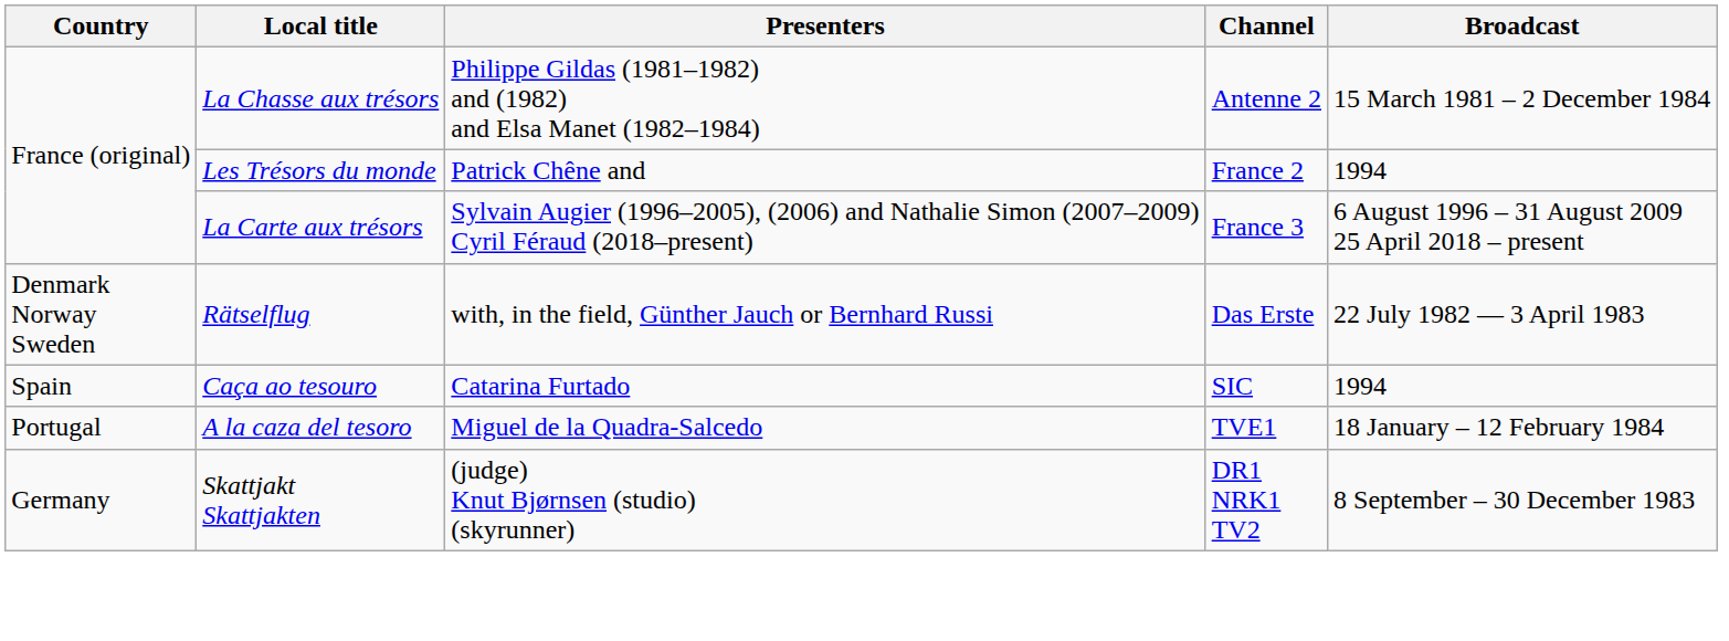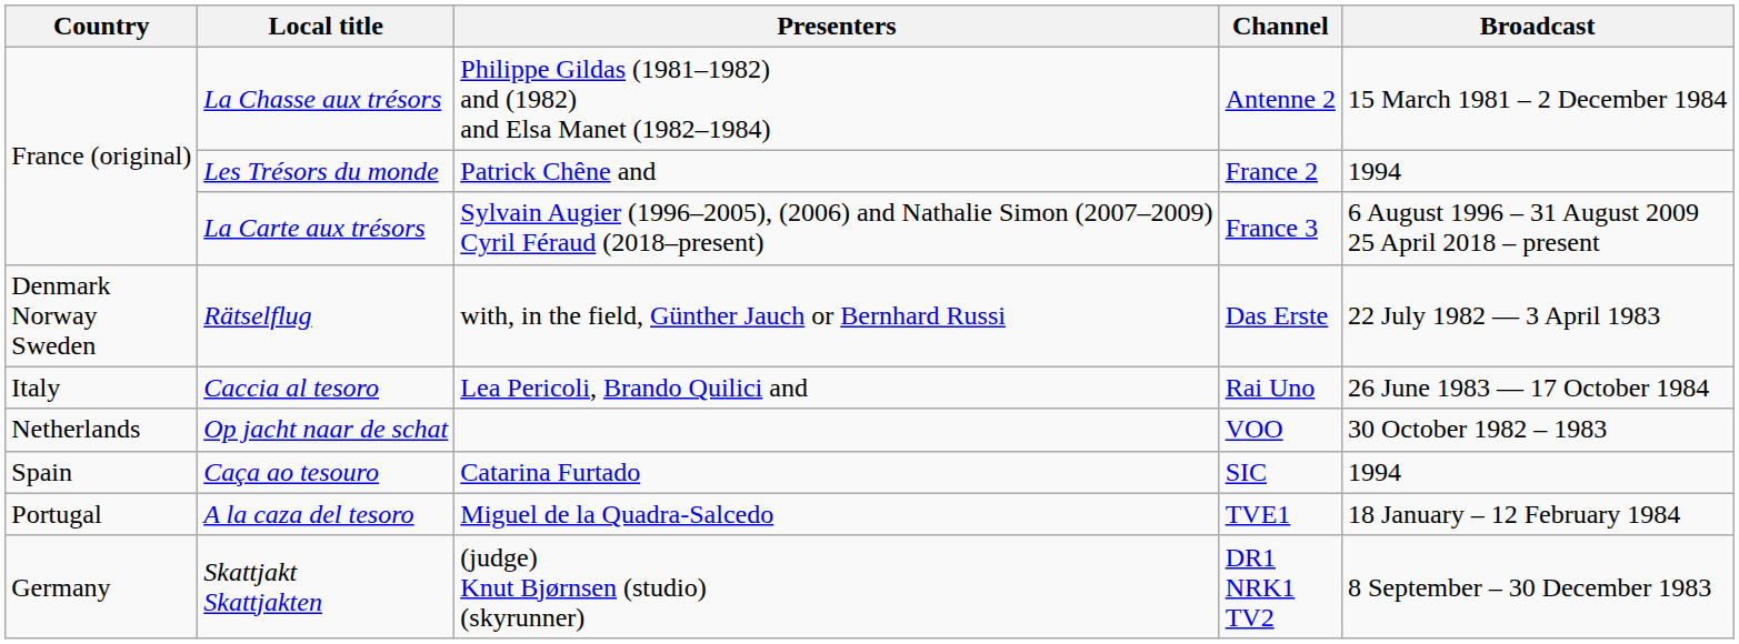 <table class="wikitable" style="text-align:left;">
 <tr>
 <th>Country</th>
 <th>Local title</th>
 <th>Presenters</th>
 <th>Channel</th>
 <th>Broadcast</th>
 </tr>
 <tr>
 <td rowspan="3">France (original)</td>
 <td><em><a href='#'>La Chasse aux trésors</a></em></td>
 <td><a href='#'>Philippe Gildas</a> (1981–1982)<br> and  (1982)<br> and Elsa Manet (1982–1984)</td>
 <td><a href='#'>Antenne 2</a></td>
 <td>15 March 1981 – 2 December 1984</td>
 </tr>
 <tr>
 <td><em><a href='#'>Les Trésors du monde</a></em></td>
 <td><a href='#'>Patrick Chêne</a> and </td>
 <td><a href='#'>France 2</a></td>
 <td>1994</td>
 </tr>
 <tr>
 <td><em><a href='#'>La Carte aux trésors</a></em></td>
 <td><a href='#'>Sylvain Augier</a> (1996–2005),  (2006) and Nathalie Simon (2007–2009)<br><a href='#'>Cyril Féraud</a> (2018–present)</td>
 <td><a href='#'>France 3</a></td>
 <td>6 August 1996 – 31 August 2009<br>25 April 2018 – present</td>
 </tr>
 <tr>
 <td>Denmark<br>Norway<br>Sweden</td>
 <td><em><a href='#'>Rätselflug</a></em></td>
 <td> with, in the field, <a href='#'>Günther Jauch</a> or <a href='#'>Bernhard Russi</a></td>
 <td><a href='#'>Das Erste</a></td>
 <td>22 July 1982 — 3 April 1983</td>
 </tr>
 <tr>
+<td>Italy</td>
+<td><em><a href='#'>Caccia al tesoro</a></em></td>
+<td><a href='#'>Lea Pericoli</a>, <a href='#'>Brando Quilici</a> and </td>
+<td><a href='#'>Rai Uno</a></td>
+<td>26 June 1983 — 17 October 1984</td>
+</tr>
+<tr>
+<td>Netherlands</td>
+<td><em><a href='#'>Op jacht naar de schat</a></em></td>
+<td></td>
+<td><a href='#'>VOO</a></td>
+<td>30 October 1982 – 1983</td>
+</tr>
+<tr>
 <td>Spain</td>
 <td><em><a href='#'>Caça ao tesouro</a></em></td>
 <td><a href='#'>Catarina Furtado</a></td>
 <td><a href='#'>SIC</a></td>
 <td>1994</td>
 </tr>
 <tr>
 <td>Portugal</td>
 <td><em><a href='#'>A la caza del tesoro</a></em></td>
 <td><a href='#'>Miguel de la Quadra-Salcedo</a></td>
 <td><a href='#'>TVE1</a></td>
 <td>18 January – 12 February 1984</td>
 </tr>
 <tr>
 <td>Germany</td>
 <td><em>Skattjakt</em><br><em><a href='#'>Skattjakten</a></em></td>
 <td> (judge)<br><a href='#'>Knut Bjørnsen</a> (studio)<br> (skyrunner)</td>
 <td><a href='#'>DR1</a><br><a href='#'>NRK1</a><br><a href='#'>TV2</a></td>
 <td>8 September –	30 December 1983</td>
 </tr>
 </table>
